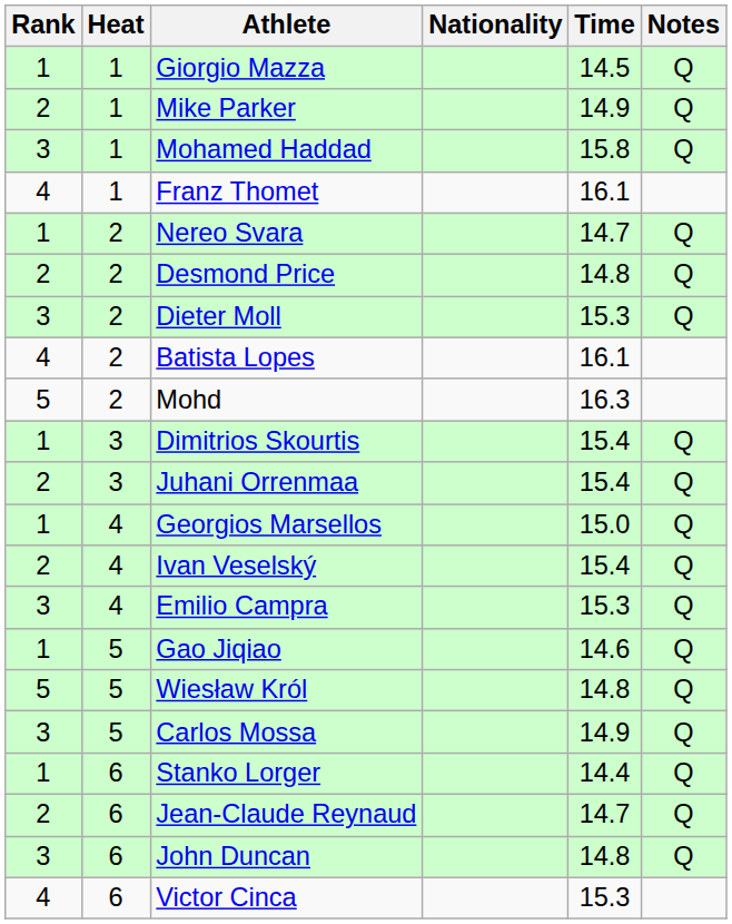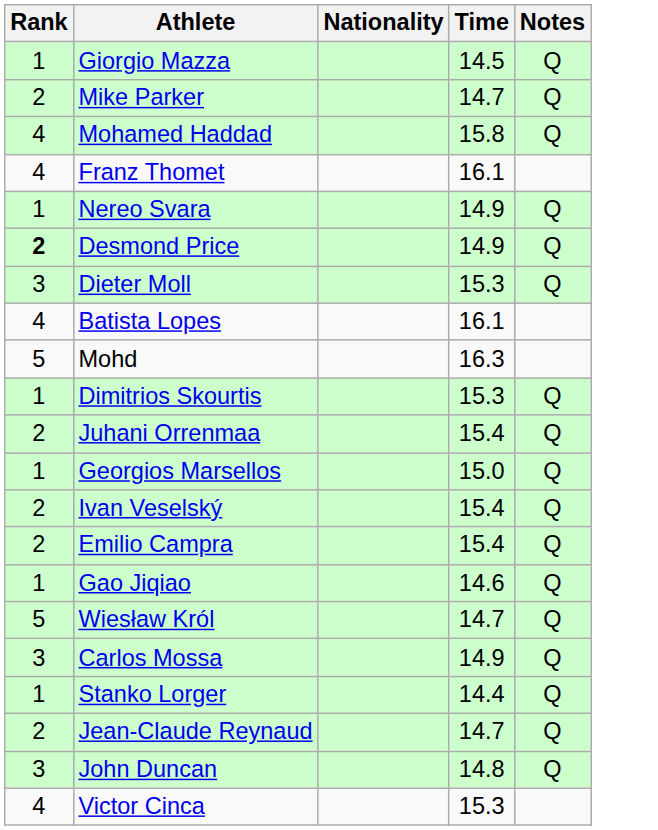 <table class="wikitable sortable" style="text-align:center">
 <tr>
 <th>Rank</th>
-<th>Heat</th>
 <th>Athlete</th>
 <th>Nationality</th>
 <th>Time</th>
 <th>Notes</th>
 </tr>
 <tr bgcolor=ccffcc>
-<td>1</td>
 <td>1</td>
 <td align=left><a href='#'>Giorgio Mazza</a></td>
 <td align=left></td>
 <td>14.5</td>
 <td>Q</td>
 </tr>
 <tr bgcolor=ccffcc>
 <td>2</td>
-<td>1</td>
 <td align=left><a href='#'>Mike Parker</a></td>
 <td align=left></td>
-<td>14.9</td>
+<td>14.7</td>
 <td>Q</td>
 </tr>
 <tr bgcolor=ccffcc>
-<td>3</td>
-<td>1</td>
+<td>4</td>
 <td align=left><a href='#'>Mohamed Haddad</a></td>
 <td align=left></td>
 <td>15.8</td>
 <td>Q</td>
 </tr>
 <tr>
 <td>4</td>
-<td>1</td>
 <td align=left><a href='#'>Franz Thomet</a></td>
 <td align=left></td>
 <td>16.1</td>
 <td></td>
 </tr>
 <tr bgcolor=ccffcc>
 <td>1</td>
-<td>2</td>
 <td align=left><a href='#'>Nereo Svara</a></td>
 <td align=left></td>
-<td>14.7</td>
+<td>14.9</td>
 <td>Q</td>
 </tr>
 <tr bgcolor=ccffcc>
-<td>2</td>
-<td>2</td>
+<td><strong>2</strong></td>
 <td align=left><a href='#'>Desmond Price</a></td>
 <td align=left></td>
-<td>14.8</td>
+<td>14.9</td>
 <td>Q</td>
 </tr>
 <tr bgcolor=ccffcc>
 <td>3</td>
-<td>2</td>
 <td align=left><a href='#'>Dieter Moll</a></td>
 <td align=left></td>
 <td>15.3</td>
 <td>Q</td>
 </tr>
 <tr>
 <td>4</td>
-<td>2</td>
 <td align=left><a href='#'>Batista Lopes</a></td>
 <td align=left></td>
 <td>16.1</td>
 <td></td>
 </tr>
 <tr>
 <td>5</td>
-<td>2</td>
 <td align=left>Mohd</td>
 <td align=left></td>
 <td>16.3</td>
 <td></td>
 </tr>
 <tr bgcolor=ccffcc>
 <td>1</td>
-<td>3</td>
 <td align=left><a href='#'>Dimitrios Skourtis</a></td>
 <td align=left></td>
-<td>15.4</td>
+<td>15.3</td>
 <td>Q</td>
 </tr>
 <tr bgcolor=ccffcc>
 <td>2</td>
-<td>3</td>
 <td align=left><a href='#'>Juhani Orrenmaa</a></td>
 <td align=left></td>
 <td>15.4</td>
 <td>Q</td>
 </tr>
 <tr bgcolor=ccffcc>
 <td>1</td>
-<td>4</td>
 <td align=left><a href='#'>Georgios Marsellos</a></td>
 <td align=left></td>
 <td>15.0</td>
 <td>Q</td>
 </tr>
 <tr bgcolor=ccffcc>
 <td>2</td>
-<td>4</td>
 <td align=left><a href='#'>Ivan Veselský</a></td>
 <td align=left></td>
 <td>15.4</td>
 <td>Q</td>
 </tr>
 <tr bgcolor=ccffcc>
-<td>3</td>
-<td>4</td>
+<td>2</td>
 <td align=left><a href='#'>Emilio Campra</a></td>
 <td align=left></td>
-<td>15.3</td>
+<td>15.4</td>
 <td>Q</td>
 </tr>
 <tr bgcolor=ccffcc>
 <td>1</td>
-<td>5</td>
 <td align=left><a href='#'>Gao Jiqiao</a></td>
 <td align=left></td>
 <td>14.6</td>
 <td>Q</td>
 </tr>
 <tr bgcolor=ccffcc>
 <td>5</td>
-<td>5</td>
 <td align=left><a href='#'>Wiesław Król</a></td>
 <td align=left></td>
-<td>14.8</td>
+<td>14.7</td>
 <td>Q</td>
 </tr>
 <tr bgcolor=ccffcc>
 <td>3</td>
-<td>5</td>
 <td align=left><a href='#'>Carlos Mossa</a></td>
 <td align=left></td>
 <td>14.9</td>
 <td>Q</td>
 </tr>
 <tr bgcolor=ccffcc>
 <td>1</td>
-<td>6</td>
 <td align=left><a href='#'>Stanko Lorger</a></td>
 <td align=left></td>
 <td>14.4</td>
 <td>Q</td>
 </tr>
 <tr bgcolor=ccffcc>
 <td>2</td>
-<td>6</td>
 <td align=left><a href='#'>Jean-Claude Reynaud</a></td>
 <td align=left></td>
 <td>14.7</td>
 <td>Q</td>
 </tr>
 <tr bgcolor=ccffcc>
 <td>3</td>
-<td>6</td>
 <td align=left><a href='#'>John Duncan</a></td>
 <td align=left></td>
 <td>14.8</td>
 <td>Q</td>
 </tr>
 <tr>
 <td>4</td>
-<td>6</td>
 <td align=left><a href='#'>Victor Cinca</a></td>
 <td align=left></td>
 <td>15.3</td>
 <td></td>
 </tr>
 </table>
